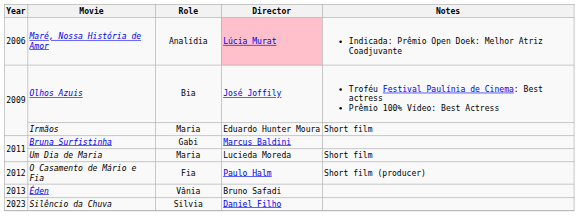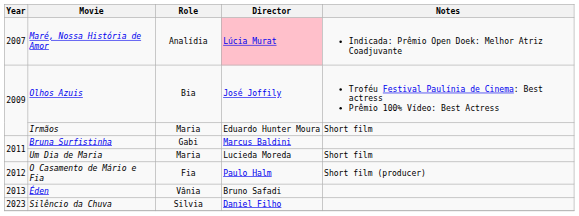 <table class="wikitable">
 <tr>
 <th>Year</th>
 <th width="200">Movie</th>
 <th width="100">Role</th>
 <th>Director</th>
 <th width="400">Notes</th>
 </tr>
 <tr>
-<td>2006</td>
+<td>2007</td>
 <td><em><a href='#'>Maré, Nossa História de Amor</a></em></td>
 <td align="center">Analídia</td>
 <td style="background: pink;"><a href='#'>Lúcia Murat</a></td>
 <td><br><ul><li>Indicada: Prêmio Open Doek: Melhor Atriz Coadjuvante</li></ul></td>
 </tr>
 <tr>
 <td rowspan="2">2009</td>
 <td><em><a href='#'>Olhos Azuis</a></em></td>
 <td align="center">Bia</td>
 <td><a href='#'>José Joffily</a></td>
 <td><br><ul><li>Troféu <a href='#'>Festival Paulínia de Cinema</a>: Best actress</li><li>Prêmio 100% Vídeo: Best Actress</li></ul></td>
 </tr>
 <tr>
 <td><em>Irmãos</em></td>
 <td align="center">Maria</td>
 <td>Eduardo Hunter Moura</td>
 <td>Short film</td>
 </tr>
 <tr>
 <td rowspan="2">2011</td>
 <td><em><a href='#'>Bruna Surfistinha</a></em></td>
 <td align="center">Gabi</td>
 <td><a href='#'>Marcus Baldini</a></td>
 </tr>
 <tr>
 <td><em>Um Dia de Maria</em></td>
 <td align="center">Maria</td>
 <td>Lucieda Moreda</td>
 <td>Short film</td>
 </tr>
 <tr>
 <td>2012</td>
 <td><em>O Casamento de Mário e Fia</em></td>
 <td align="center">Fia</td>
 <td><a href='#'>Paulo Halm</a></td>
 <td>Short film (producer)</td>
 </tr>
 <tr>
 <td>2013</td>
 <td><em><a href='#'>Éden</a></em></td>
 <td align="center">Vânia</td>
 <td>Bruno Safadi</td>
 <td></td>
 </tr>
 <tr>
 <td>2023</td>
 <td><em>Silêncio da Chuva</em></td>
 <td align="center">Silvia</td>
 <td><a href='#'>Daniel Filho</a></td>
 <td></td>
 </tr>
 <tr>
 </tr>
 </table>
